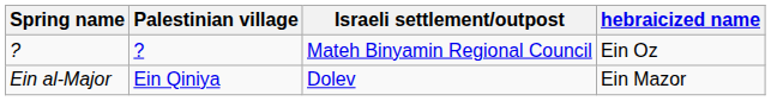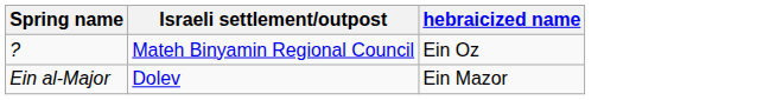 <table class="wikitable">
 <tr>
 <th>Spring name</th>
-<th>Palestinian village</th>
 <th>Israeli settlement/outpost</th>
 <th><a href='#'>hebraicized name</a></th>
 </tr>
 <tr>
 <td><em>?</em></td>
-<td><a href='#'>?</a></td>
 <td><a href='#'>Mateh Binyamin Regional Council</a></td>
 <td>Ein Oz</td>
 </tr>
 <tr>
 <td><em>Ein al-Major</em></td>
-<td><a href='#'>Ein Qiniya</a></td>
 <td><a href='#'>Dolev</a></td>
 <td>Ein Mazor</td>
 </tr>
 </table>
